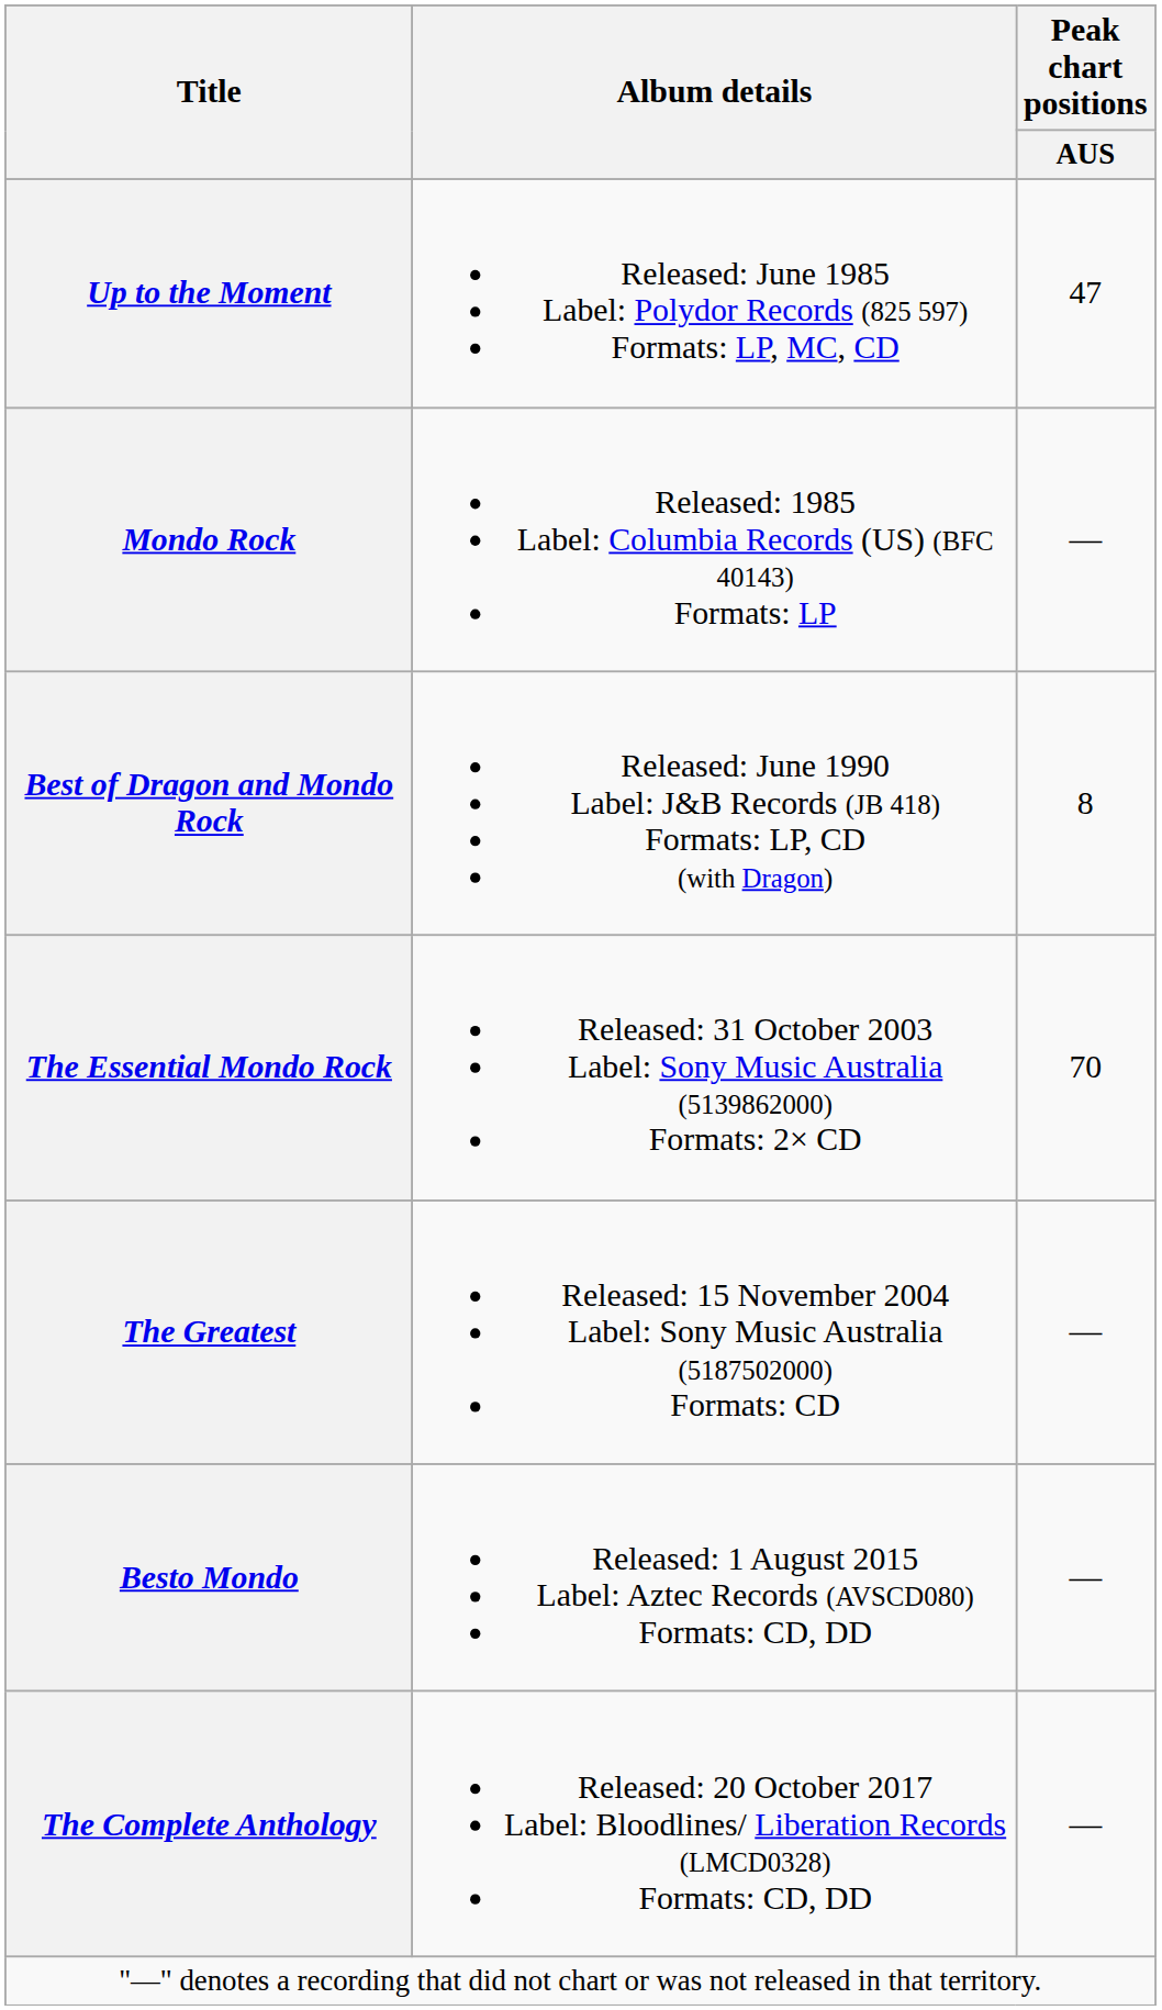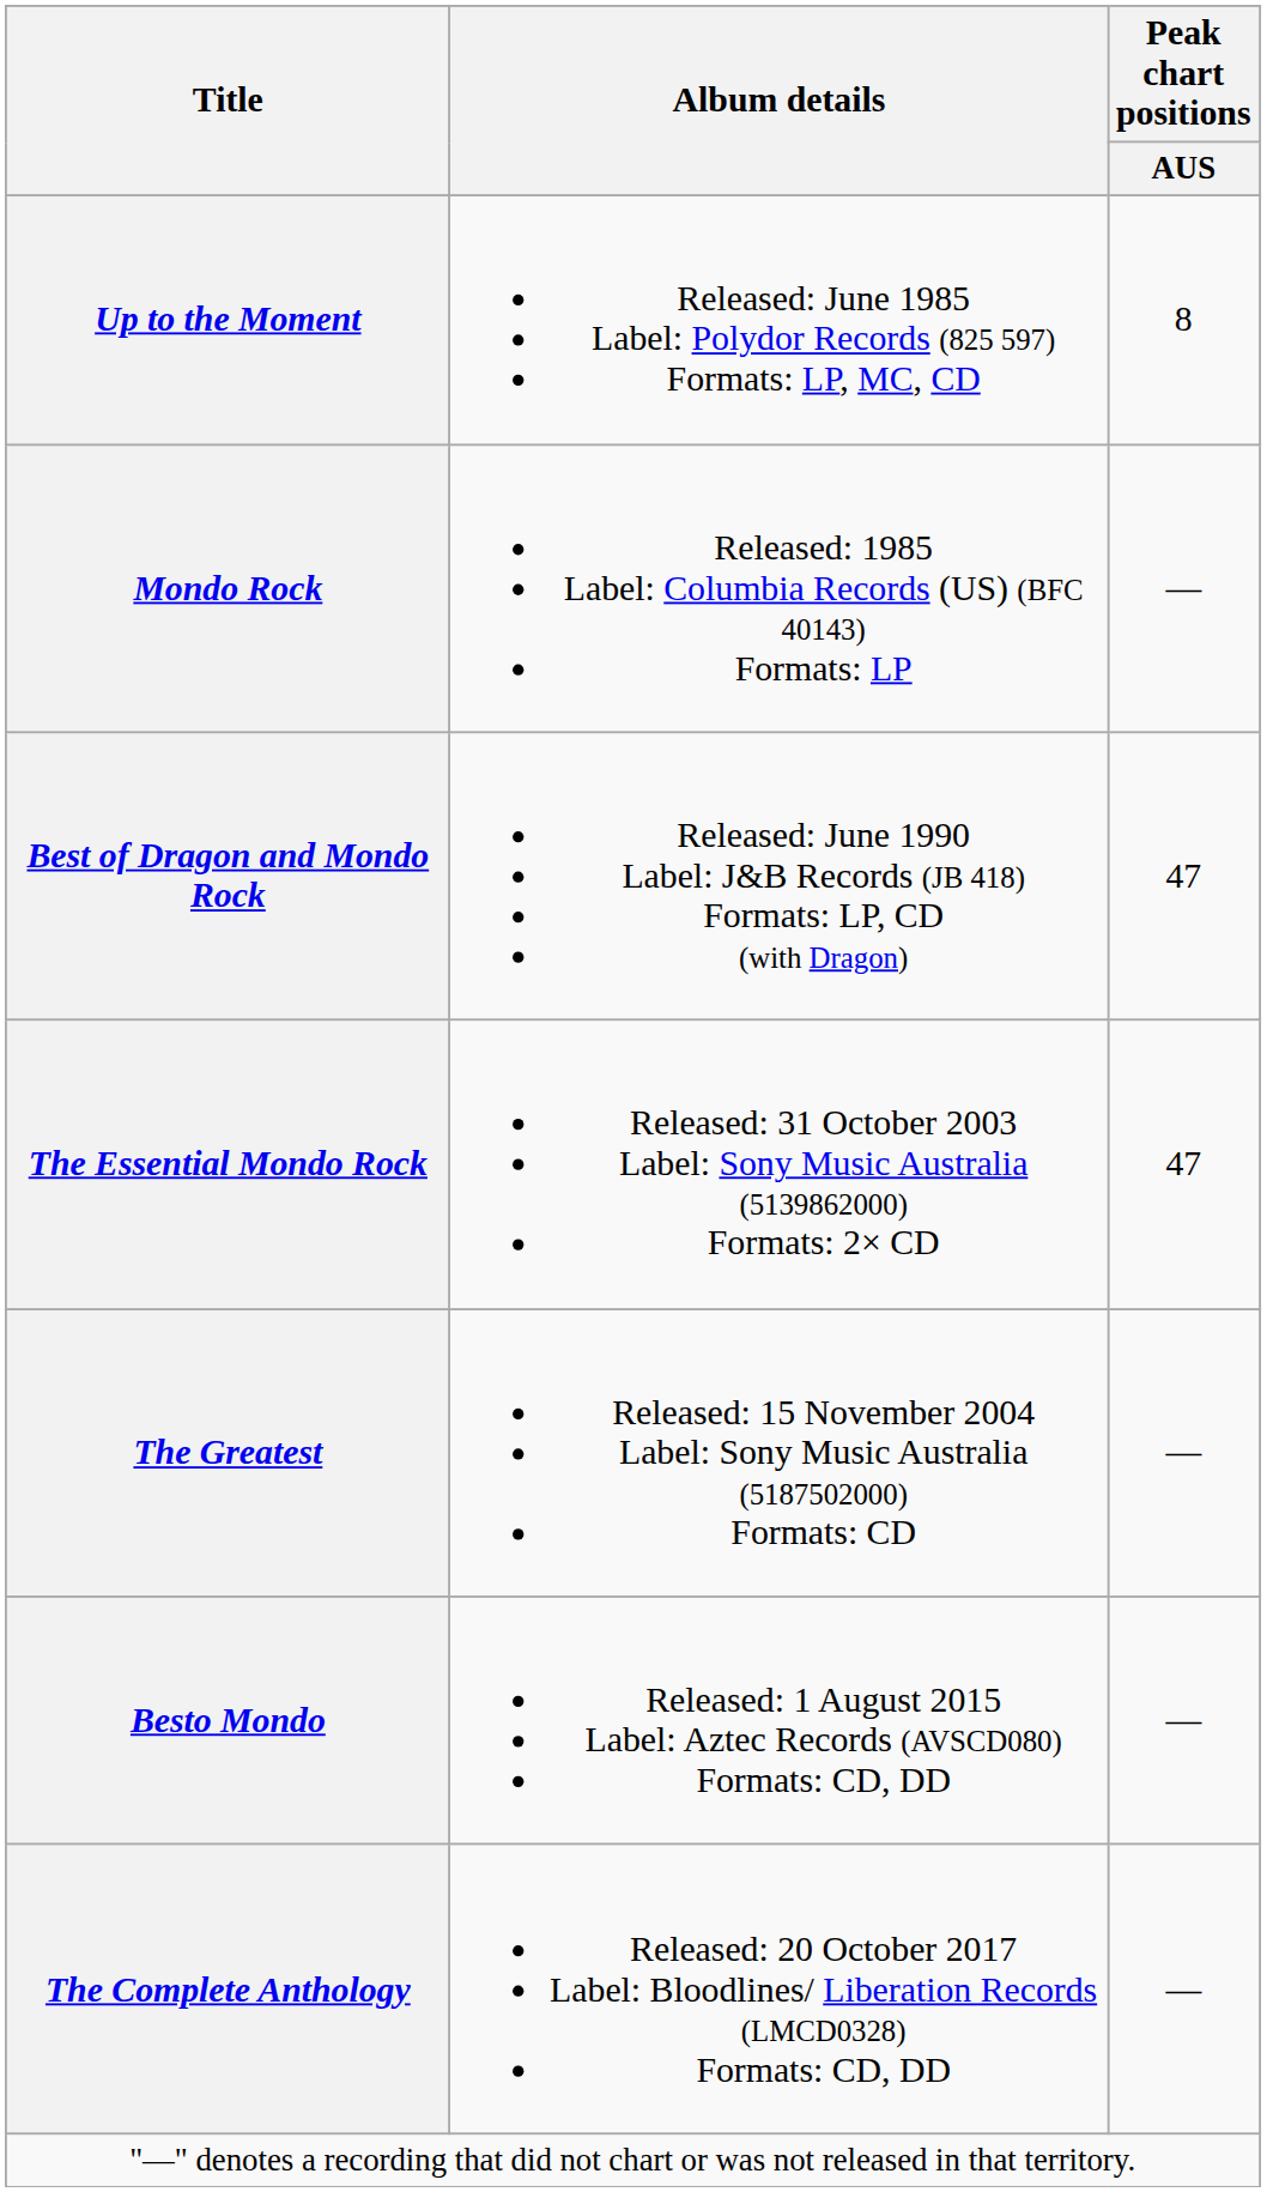 <table class="wikitable plainrowheaders" style="text-align:center;">
 <tr>
 <th scope="col" rowspan="2" style="width:12em;">Title</th>
 <th scope="col" rowspan="2" style="width:18em;">Album details</th>
 <th scope="col">Peak chart positions</th>
 </tr>
 <tr>
 <th scope="col" style="width:3em;font-size:90%;">AUS<br></th>
 </tr>
 <tr>
 <th scope="row"><em><a href='#'>Up to the Moment</a></em></th>
 <td><br><ul><li>Released: June 1985</li><li>Label: <a href='#'>Polydor Records</a> <small>(825 597)</small></li><li>Formats: <a href='#'>LP</a>, <a href='#'>MC</a>, <a href='#'>CD</a></li></ul></td>
-<td>47</td>
+<td>8</td>
 </tr>
 <tr>
 <th scope="row"><em><a href='#'>Mondo Rock</a></em></th>
 <td><br><ul><li>Released:  1985</li><li>Label: <a href='#'>Columbia Records</a> (US) <small>(BFC 40143)</small></li><li>Formats: <a href='#'>LP</a></li></ul></td>
 <td>—</td>
 </tr>
 <tr>
 <th scope="row"><em><a href='#'>Best of Dragon and Mondo Rock</a></em></th>
 <td><br><ul><li>Released: June 1990</li><li>Label: J&B Records <small>(JB 418)</small></li><li>Formats: LP, CD</li><li><small> (with <a href='#'>Dragon</a>) </small></li></ul></td>
-<td>8</td>
+<td>47</td>
 </tr>
 <tr>
 <th scope="row"><em><a href='#'>The Essential Mondo Rock</a></em></th>
 <td><br><ul><li>Released: 31 October 2003</li><li>Label: <a href='#'>Sony Music Australia</a> <small>(5139862000)</small></li><li>Formats: 2× CD</li></ul></td>
-<td>70</td>
+<td>47</td>
 </tr>
 <tr>
 <th scope="row"><em><a href='#'>The Greatest</a></em></th>
 <td><br><ul><li>Released: 15 November 2004</li><li>Label: Sony Music Australia <small>(5187502000)</small></li><li>Formats: CD</li></ul></td>
 <td>—</td>
 </tr>
 <tr>
 <th scope="row"><em><a href='#'>Besto Mondo</a></em></th>
 <td><br><ul><li>Released: 1 August 2015</li><li>Label: Aztec Records <small>(AVSCD080)</small></li><li>Formats: CD, DD</li></ul></td>
 <td>—</td>
 </tr>
 <tr>
 <th scope="row"><em><a href='#'>The Complete Anthology</a></em></th>
 <td><br><ul><li>Released: 20 October 2017</li><li>Label: Bloodlines/ <a href='#'>Liberation Records</a> <small>(LMCD0328)</small></li><li>Formats: CD, DD</li></ul></td>
 <td>—</td>
 </tr>
 <tr>
 <td colspan="5" style="font-size:90%">"—" denotes a recording that did not chart or was not released in that territory.</td>
 </tr>
 </table>
